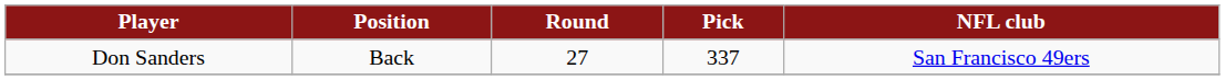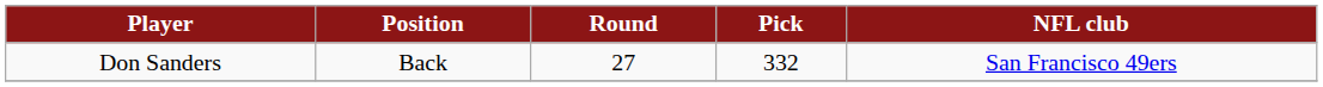 <table class="wikitable" width="70%">
 <tr align="center"  style="background: #8C1515;color:#FFFFFF;">
 <td><strong>Player</strong></td>
 <td><strong>Position</strong></td>
 <td><strong>Round</strong></td>
 <td><strong>Pick</strong></td>
 <td><strong>NFL club</strong></td>
 </tr>
 <tr align="center" bgcolor="">
 <td>Don Sanders</td>
 <td>Back</td>
 <td>27</td>
-<td>337</td>
+<td>332</td>
 <td><a href='#'>San Francisco 49ers</a></td>
 </tr>
 <tr align="center" bgcolor="">
 </tr>
 </table>
